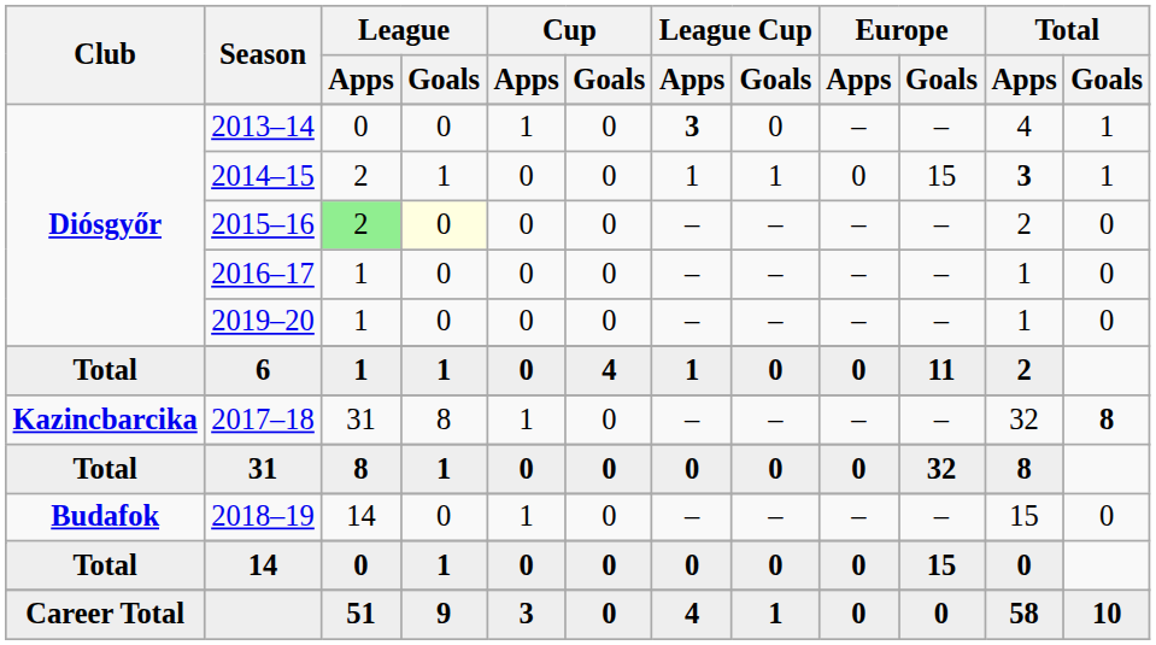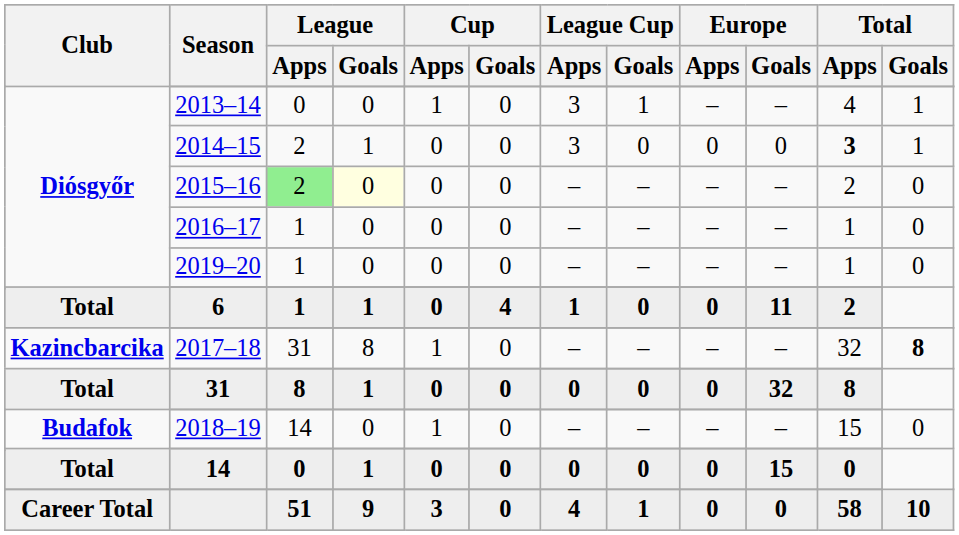 <table class="wikitable" style="font-size:90%; text-align: center;">
 <tr>
 <th rowspan="2">Club</th>
 <th rowspan="2">Season</th>
 <th colspan="2">League</th>
 <th colspan="2">Cup</th>
 <th colspan="2">League Cup</th>
 <th colspan="2">Europe</th>
 <th colspan="2">Total</th>
 </tr>
 <tr>
 <th>Apps</th>
 <th>Goals</th>
 <th>Apps</th>
 <th>Goals</th>
 <th>Apps</th>
 <th>Goals</th>
 <th>Apps</th>
 <th>Goals</th>
 <th>Apps</th>
 <th>Goals</th>
 </tr>
 <tr ||-||-||-|->
 <td rowspan="7" valign="center"><strong><a href='#'>Diósgyőr</a></strong></td>
 </tr>
 <tr>
 <td><a href='#'>2013–14</a></td>
 <td>0</td>
 <td>0</td>
 <td>1</td>
 <td>0</td>
-<td><strong>3</strong></td>
-<td>0</td>
+<td>3</td>
+<td>1</td>
 <td>–</td>
 <td>–</td>
 <td>4</td>
 <td>1</td>
 </tr>
 <tr>
 <td><a href='#'>2014–15</a></td>
 <td>2</td>
 <td>1</td>
 <td>0</td>
 <td>0</td>
-<td>1</td>
-<td>1</td>
+<td>3</td>
 <td>0</td>
-<td>15</td>
+<td>0</td>
+<td>0</td>
 <td><strong>3</strong></td>
 <td>1</td>
 </tr>
 <tr>
 <td><a href='#'>2015–16</a></td>
 <td style="background: lightgreen;">2</td>
 <td style="background: lightyellow;">0</td>
 <td>0</td>
 <td>0</td>
 <td>–</td>
 <td>–</td>
 <td>–</td>
 <td>–</td>
 <td>2</td>
 <td>0</td>
 </tr>
 <tr>
 <td><a href='#'>2016–17</a></td>
 <td>1</td>
 <td>0</td>
 <td>0</td>
 <td>0</td>
 <td>–</td>
 <td>–</td>
 <td>–</td>
 <td>–</td>
 <td>1</td>
 <td>0</td>
 </tr>
 <tr>
 <td><a href='#'>2019–20</a></td>
 <td>1</td>
 <td>0</td>
 <td>0</td>
 <td>0</td>
 <td>–</td>
 <td>–</td>
 <td>–</td>
 <td>–</td>
 <td>1</td>
 <td>0</td>
 </tr>
 <tr>
 </tr>
 <tr style="font-weight:bold; background-color:#eeeeee;">
 <td>Total</td>
 <td>6</td>
 <td>1</td>
 <td>1</td>
 <td>0</td>
 <td>4</td>
 <td>1</td>
 <td>0</td>
 <td>0</td>
 <td>11</td>
 <td>2</td>
 </tr>
 <tr>
 <td rowspan="3" valign="center"><strong><a href='#'>Kazincbarcika</a></strong></td>
 </tr>
 <tr>
 <td><a href='#'>2017–18</a></td>
 <td>31</td>
 <td>8</td>
 <td>1</td>
 <td>0</td>
 <td>–</td>
 <td>–</td>
 <td>–</td>
 <td>–</td>
 <td>32</td>
 <td><strong>8</strong></td>
 </tr>
 <tr>
 </tr>
 <tr style="font-weight:bold; background-color:#eeeeee;">
 <td>Total</td>
 <td>31</td>
 <td>8</td>
 <td>1</td>
 <td>0</td>
 <td>0</td>
 <td>0</td>
 <td>0</td>
 <td>0</td>
 <td>32</td>
 <td>8</td>
 </tr>
 <tr>
 <td rowspan="3" valign="center"><strong><a href='#'>Budafok</a></strong></td>
 </tr>
 <tr>
 <td><a href='#'>2018–19</a></td>
 <td>14</td>
 <td>0</td>
 <td>1</td>
 <td>0</td>
 <td>–</td>
 <td>–</td>
 <td>–</td>
 <td>–</td>
 <td>15</td>
 <td>0</td>
 </tr>
 <tr>
 </tr>
 <tr style="font-weight:bold; background-color:#eeeeee;">
 <td>Total</td>
 <td>14</td>
 <td>0</td>
 <td>1</td>
 <td>0</td>
 <td>0</td>
 <td>0</td>
 <td>0</td>
 <td>0</td>
 <td>15</td>
 <td>0</td>
 </tr>
 <tr>
 </tr>
 <tr style="font-weight:bold; background-color:#eeeeee;">
 <td rowspan="2" valign="top"><strong>Career Total</strong></td>
 <td></td>
 <td><strong>51</strong></td>
 <td><strong>9</strong></td>
 <td><strong>3</strong></td>
 <td><strong>0</strong></td>
 <td><strong>4</strong></td>
 <td><strong>1</strong></td>
 <td><strong>0</strong></td>
 <td><strong>0</strong></td>
 <td><strong>58</strong></td>
 <td><strong>10</strong></td>
 </tr>
 </table>
